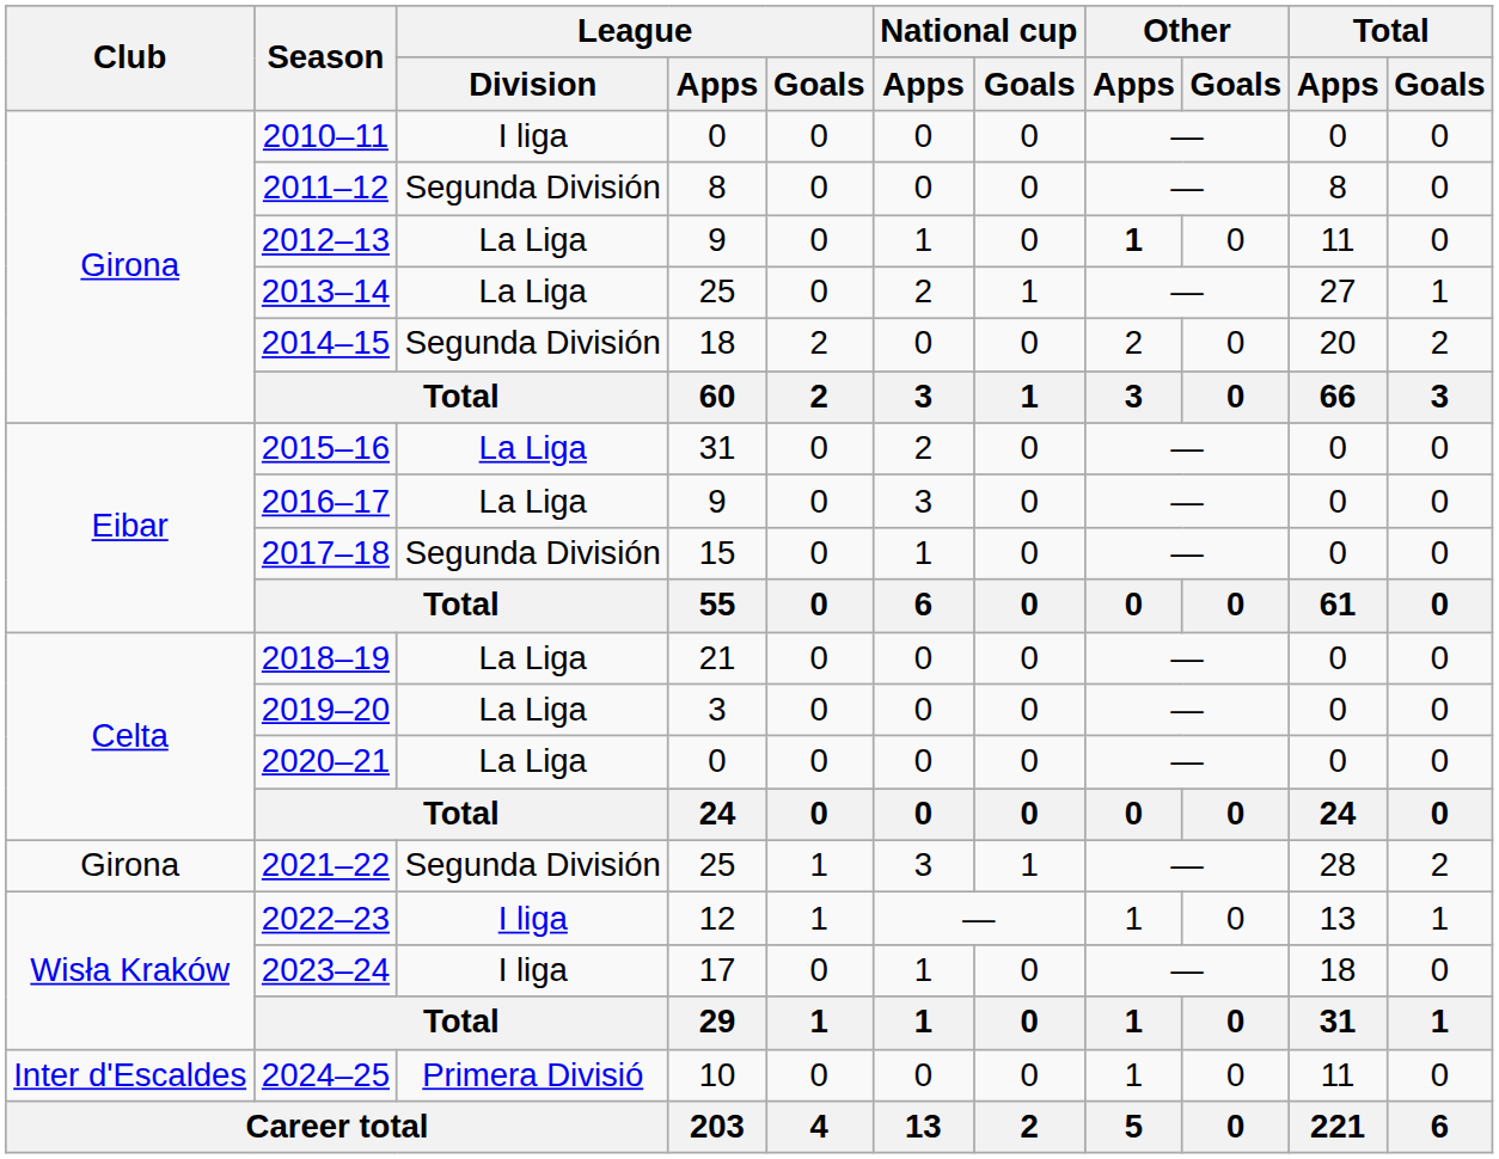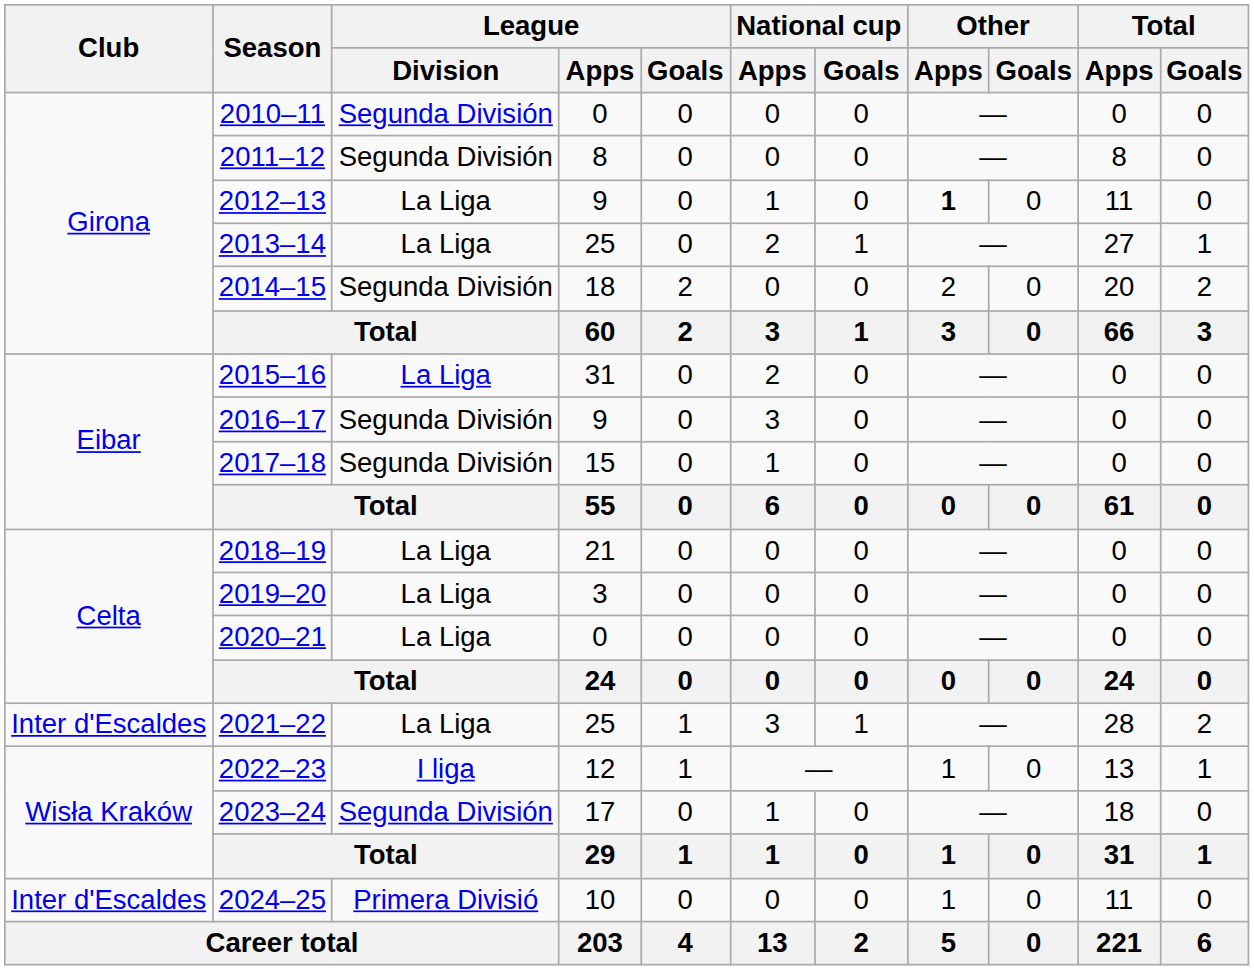 <table class="wikitable" style="text-align:center">
 <tr>
 <th rowspan="2">Club</th>
 <th rowspan="2">Season</th>
 <th colspan="3">League</th>
 <th colspan="2">National cup</th>
 <th colspan="2">Other</th>
 <th colspan="2">Total</th>
 </tr>
 <tr>
 <th>Division</th>
 <th>Apps</th>
 <th>Goals</th>
 <th>Apps</th>
 <th>Goals</th>
 <th>Apps</th>
 <th>Goals</th>
 <th>Apps</th>
 <th>Goals</th>
 </tr>
 <tr>
 <td rowspan="6"><a href='#'>Girona</a></td>
 <td><a href='#'>2010–11</a></td>
-<td>I liga</td>
+<td><a href='#'>Segunda División</a></td>
 <td>0</td>
 <td>0</td>
 <td>0</td>
 <td>0</td>
 <td colspan="2">—</td>
 <td>0</td>
 <td>0</td>
 </tr>
 <tr>
 <td><a href='#'>2011–12</a></td>
 <td>Segunda División</td>
 <td>8</td>
 <td>0</td>
 <td>0</td>
 <td>0</td>
 <td colspan="2">—</td>
 <td>8</td>
 <td>0</td>
 </tr>
 <tr>
 <td><a href='#'>2012–13</a></td>
 <td>La Liga</td>
 <td>9</td>
 <td>0</td>
 <td>1</td>
 <td>0</td>
 <td><strong>1</strong></td>
 <td>0</td>
 <td>11</td>
 <td>0</td>
 </tr>
 <tr>
 <td><a href='#'>2013–14</a></td>
 <td>La Liga</td>
 <td>25</td>
 <td>0</td>
 <td>2</td>
 <td>1</td>
 <td colspan="2">—</td>
 <td>27</td>
 <td>1</td>
 </tr>
 <tr>
 <td><a href='#'>2014–15</a></td>
 <td>Segunda División</td>
 <td>18</td>
 <td>2</td>
 <td>0</td>
 <td>0</td>
 <td>2</td>
 <td>0</td>
 <td>20</td>
 <td>2</td>
 </tr>
 <tr>
 <th colspan="2">Total</th>
 <th>60</th>
 <th>2</th>
 <th>3</th>
 <th>1</th>
 <th>3</th>
 <th>0</th>
 <th>66</th>
 <th>3</th>
 </tr>
 <tr>
 <td rowspan="4"><a href='#'>Eibar</a></td>
 <td><a href='#'>2015–16</a></td>
 <td><a href='#'>La Liga</a></td>
 <td>31</td>
 <td>0</td>
 <td>2</td>
 <td>0</td>
 <td colspan="2">—</td>
 <td>0</td>
 <td>0</td>
 </tr>
 <tr>
 <td><a href='#'>2016–17</a></td>
-<td>La Liga</td>
+<td>Segunda División</td>
 <td>9</td>
 <td>0</td>
 <td>3</td>
 <td>0</td>
 <td colspan="2">—</td>
 <td>0</td>
 <td>0</td>
 </tr>
 <tr>
 <td><a href='#'>2017–18</a></td>
 <td>Segunda División</td>
 <td>15</td>
 <td>0</td>
 <td>1</td>
 <td>0</td>
 <td colspan="2">—</td>
 <td>0</td>
 <td>0</td>
 </tr>
 <tr>
 <th colspan="2">Total</th>
 <th>55</th>
 <th>0</th>
 <th>6</th>
 <th>0</th>
 <th>0</th>
 <th>0</th>
 <th>61</th>
 <th>0</th>
 </tr>
 <tr>
 <td rowspan="4"><a href='#'>Celta</a></td>
 <td><a href='#'>2018–19</a></td>
 <td>La Liga</td>
 <td>21</td>
 <td>0</td>
 <td>0</td>
 <td>0</td>
 <td colspan="2">—</td>
 <td>0</td>
 <td>0</td>
 </tr>
 <tr>
 <td><a href='#'>2019–20</a></td>
 <td>La Liga</td>
 <td>3</td>
 <td>0</td>
 <td>0</td>
 <td>0</td>
 <td colspan="2">—</td>
 <td>0</td>
 <td>0</td>
 </tr>
 <tr>
 <td><a href='#'>2020–21</a></td>
 <td>La Liga</td>
 <td>0</td>
 <td>0</td>
 <td>0</td>
 <td>0</td>
 <td colspan="2">—</td>
 <td>0</td>
 <td>0</td>
 </tr>
 <tr>
 <th colspan="2">Total</th>
 <th>24</th>
 <th>0</th>
 <th>0</th>
 <th>0</th>
 <th>0</th>
 <th>0</th>
 <th>24</th>
 <th>0</th>
 </tr>
 <tr>
-<td>Girona</td>
+<td><a href='#'>Inter d'Escaldes</a></td>
 <td><a href='#'>2021–22</a></td>
-<td>Segunda División</td>
+<td>La Liga</td>
 <td>25</td>
 <td>1</td>
 <td>3</td>
 <td>1</td>
 <td colspan="2">—</td>
 <td>28</td>
 <td>2</td>
 </tr>
 <tr>
 <td rowspan="3"><a href='#'>Wisła Kraków</a></td>
 <td><a href='#'>2022–23</a></td>
 <td><a href='#'>I liga</a></td>
 <td>12</td>
 <td>1</td>
 <td colspan="2">—</td>
 <td>1</td>
 <td>0</td>
 <td>13</td>
 <td>1</td>
 </tr>
 <tr>
 <td><a href='#'>2023–24</a></td>
-<td>I liga</td>
+<td><a href='#'>Segunda División</a></td>
 <td>17</td>
 <td>0</td>
 <td>1</td>
 <td>0</td>
 <td colspan="2">—</td>
 <td>18</td>
 <td>0</td>
 </tr>
 <tr>
 <th colspan="2">Total</th>
 <th>29</th>
 <th>1</th>
 <th>1</th>
 <th>0</th>
 <th>1</th>
 <th>0</th>
 <th>31</th>
 <th>1</th>
 </tr>
 <tr>
 <td><a href='#'>Inter d'Escaldes</a></td>
 <td><a href='#'>2024–25</a></td>
 <td><a href='#'>Primera Divisió</a></td>
 <td>10</td>
 <td>0</td>
 <td>0</td>
 <td>0</td>
 <td>1</td>
 <td>0</td>
 <td>11</td>
 <td>0</td>
 </tr>
 <tr>
 <th colspan="3">Career total</th>
 <th>203</th>
 <th>4</th>
 <th>13</th>
 <th>2</th>
 <th>5</th>
 <th>0</th>
 <th>221</th>
 <th>6</th>
 </tr>
 </table>
